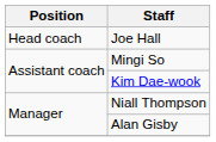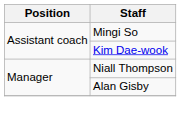 <table class="wikitable">
 <tr>
 <th>Position</th>
 <th>Staff</th>
-</tr>
-<tr>
-<td>Head coach</td>
-<td> Joe Hall</td>
 </tr>
 <tr>
 <td rowspan=2>Assistant coach</td>
 <td> Mingi So</td>
 </tr>
 <tr>
 <td> <a href='#'>Kim Dae-wook</a></td>
 </tr>
 <tr>
 <td rowspan=2>Manager</td>
 <td> Niall Thompson</td>
 </tr>
 <tr>
 <td> Alan Gisby</td>
 </tr>
 <tr>
 </tr>
 </table>
